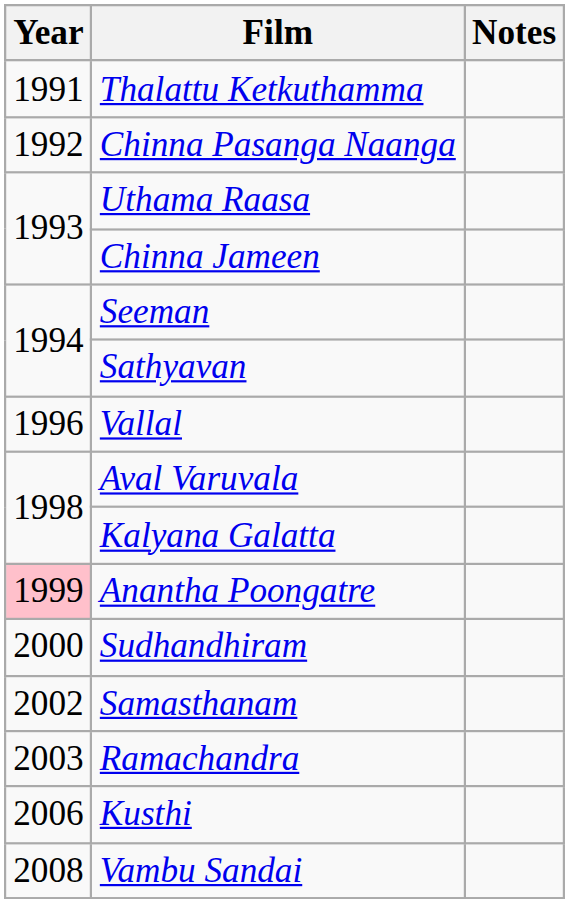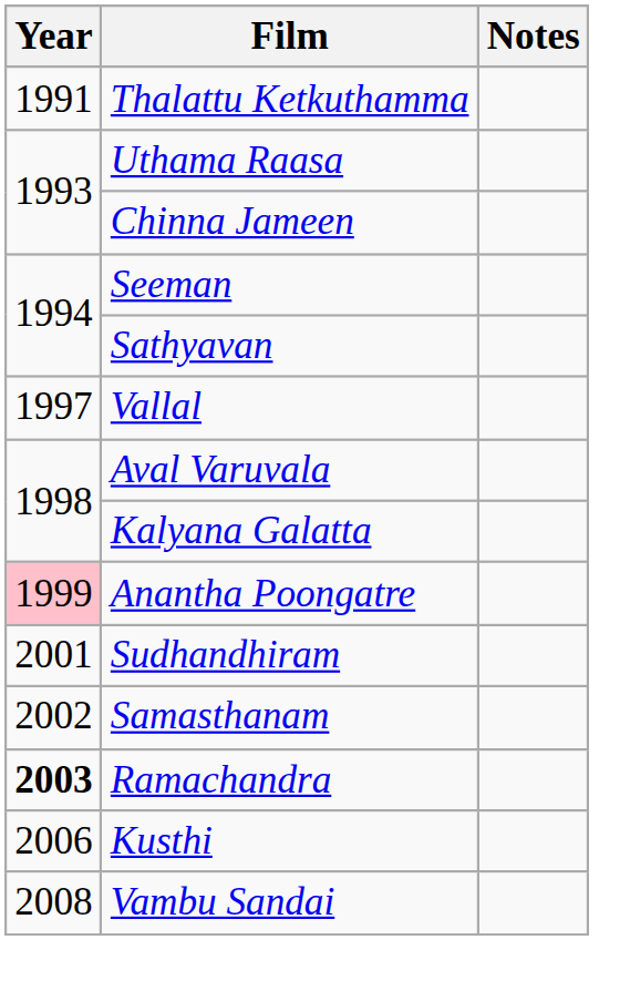 <table class="wikitable">
 <tr style="background:#ccc; text-align:center;">
 <th>Year</th>
 <th>Film</th>
 <th>Notes</th>
 </tr>
 <tr>
 <td>1991</td>
 <td><em><a href='#'>Thalattu Ketkuthamma</a></em></td>
-<td></td>
-</tr>
-<tr>
-<td>1992</td>
-<td><em><a href='#'>Chinna Pasanga Naanga</a></em></td>
 <td></td>
 </tr>
 <tr>
 <td rowspan="2">1993</td>
 <td><em><a href='#'>Uthama Raasa</a></em></td>
 <td></td>
 </tr>
 <tr>
 <td><em><a href='#'>Chinna Jameen</a></em></td>
 <td></td>
 </tr>
 <tr>
 <td rowspan="2">1994</td>
 <td><em><a href='#'>Seeman</a></em></td>
 <td></td>
 </tr>
 <tr>
 <td><em><a href='#'>Sathyavan</a></em></td>
 <td></td>
 </tr>
 <tr>
-<td>1996</td>
+<td>1997</td>
 <td><em><a href='#'>Vallal</a></em></td>
 <td></td>
 </tr>
 <tr>
 <td rowspan="2">1998</td>
 <td><em><a href='#'>Aval Varuvala</a></em></td>
 <td></td>
 </tr>
 <tr>
 <td><em><a href='#'>Kalyana Galatta</a></em></td>
 <td></td>
 </tr>
 <tr>
 <td style="background: pink;">1999</td>
 <td><em><a href='#'>Anantha Poongatre</a></em></td>
 <td></td>
 </tr>
 <tr>
-<td>2000</td>
+<td>2001</td>
 <td><em><a href='#'>Sudhandhiram</a></em></td>
 <td></td>
 </tr>
 <tr>
 <td>2002</td>
 <td><em><a href='#'>Samasthanam</a></em></td>
 <td></td>
 </tr>
 <tr>
-<td>2003</td>
+<td><strong>2003</strong></td>
 <td><em><a href='#'>Ramachandra</a></em></td>
 <td></td>
 </tr>
 <tr>
 <td>2006</td>
 <td><em><a href='#'>Kusthi</a></em></td>
 <td></td>
 </tr>
 <tr>
 <td>2008</td>
 <td><em><a href='#'>Vambu Sandai</a></em></td>
 <td></td>
 </tr>
 <tr>
 </tr>
 </table>
